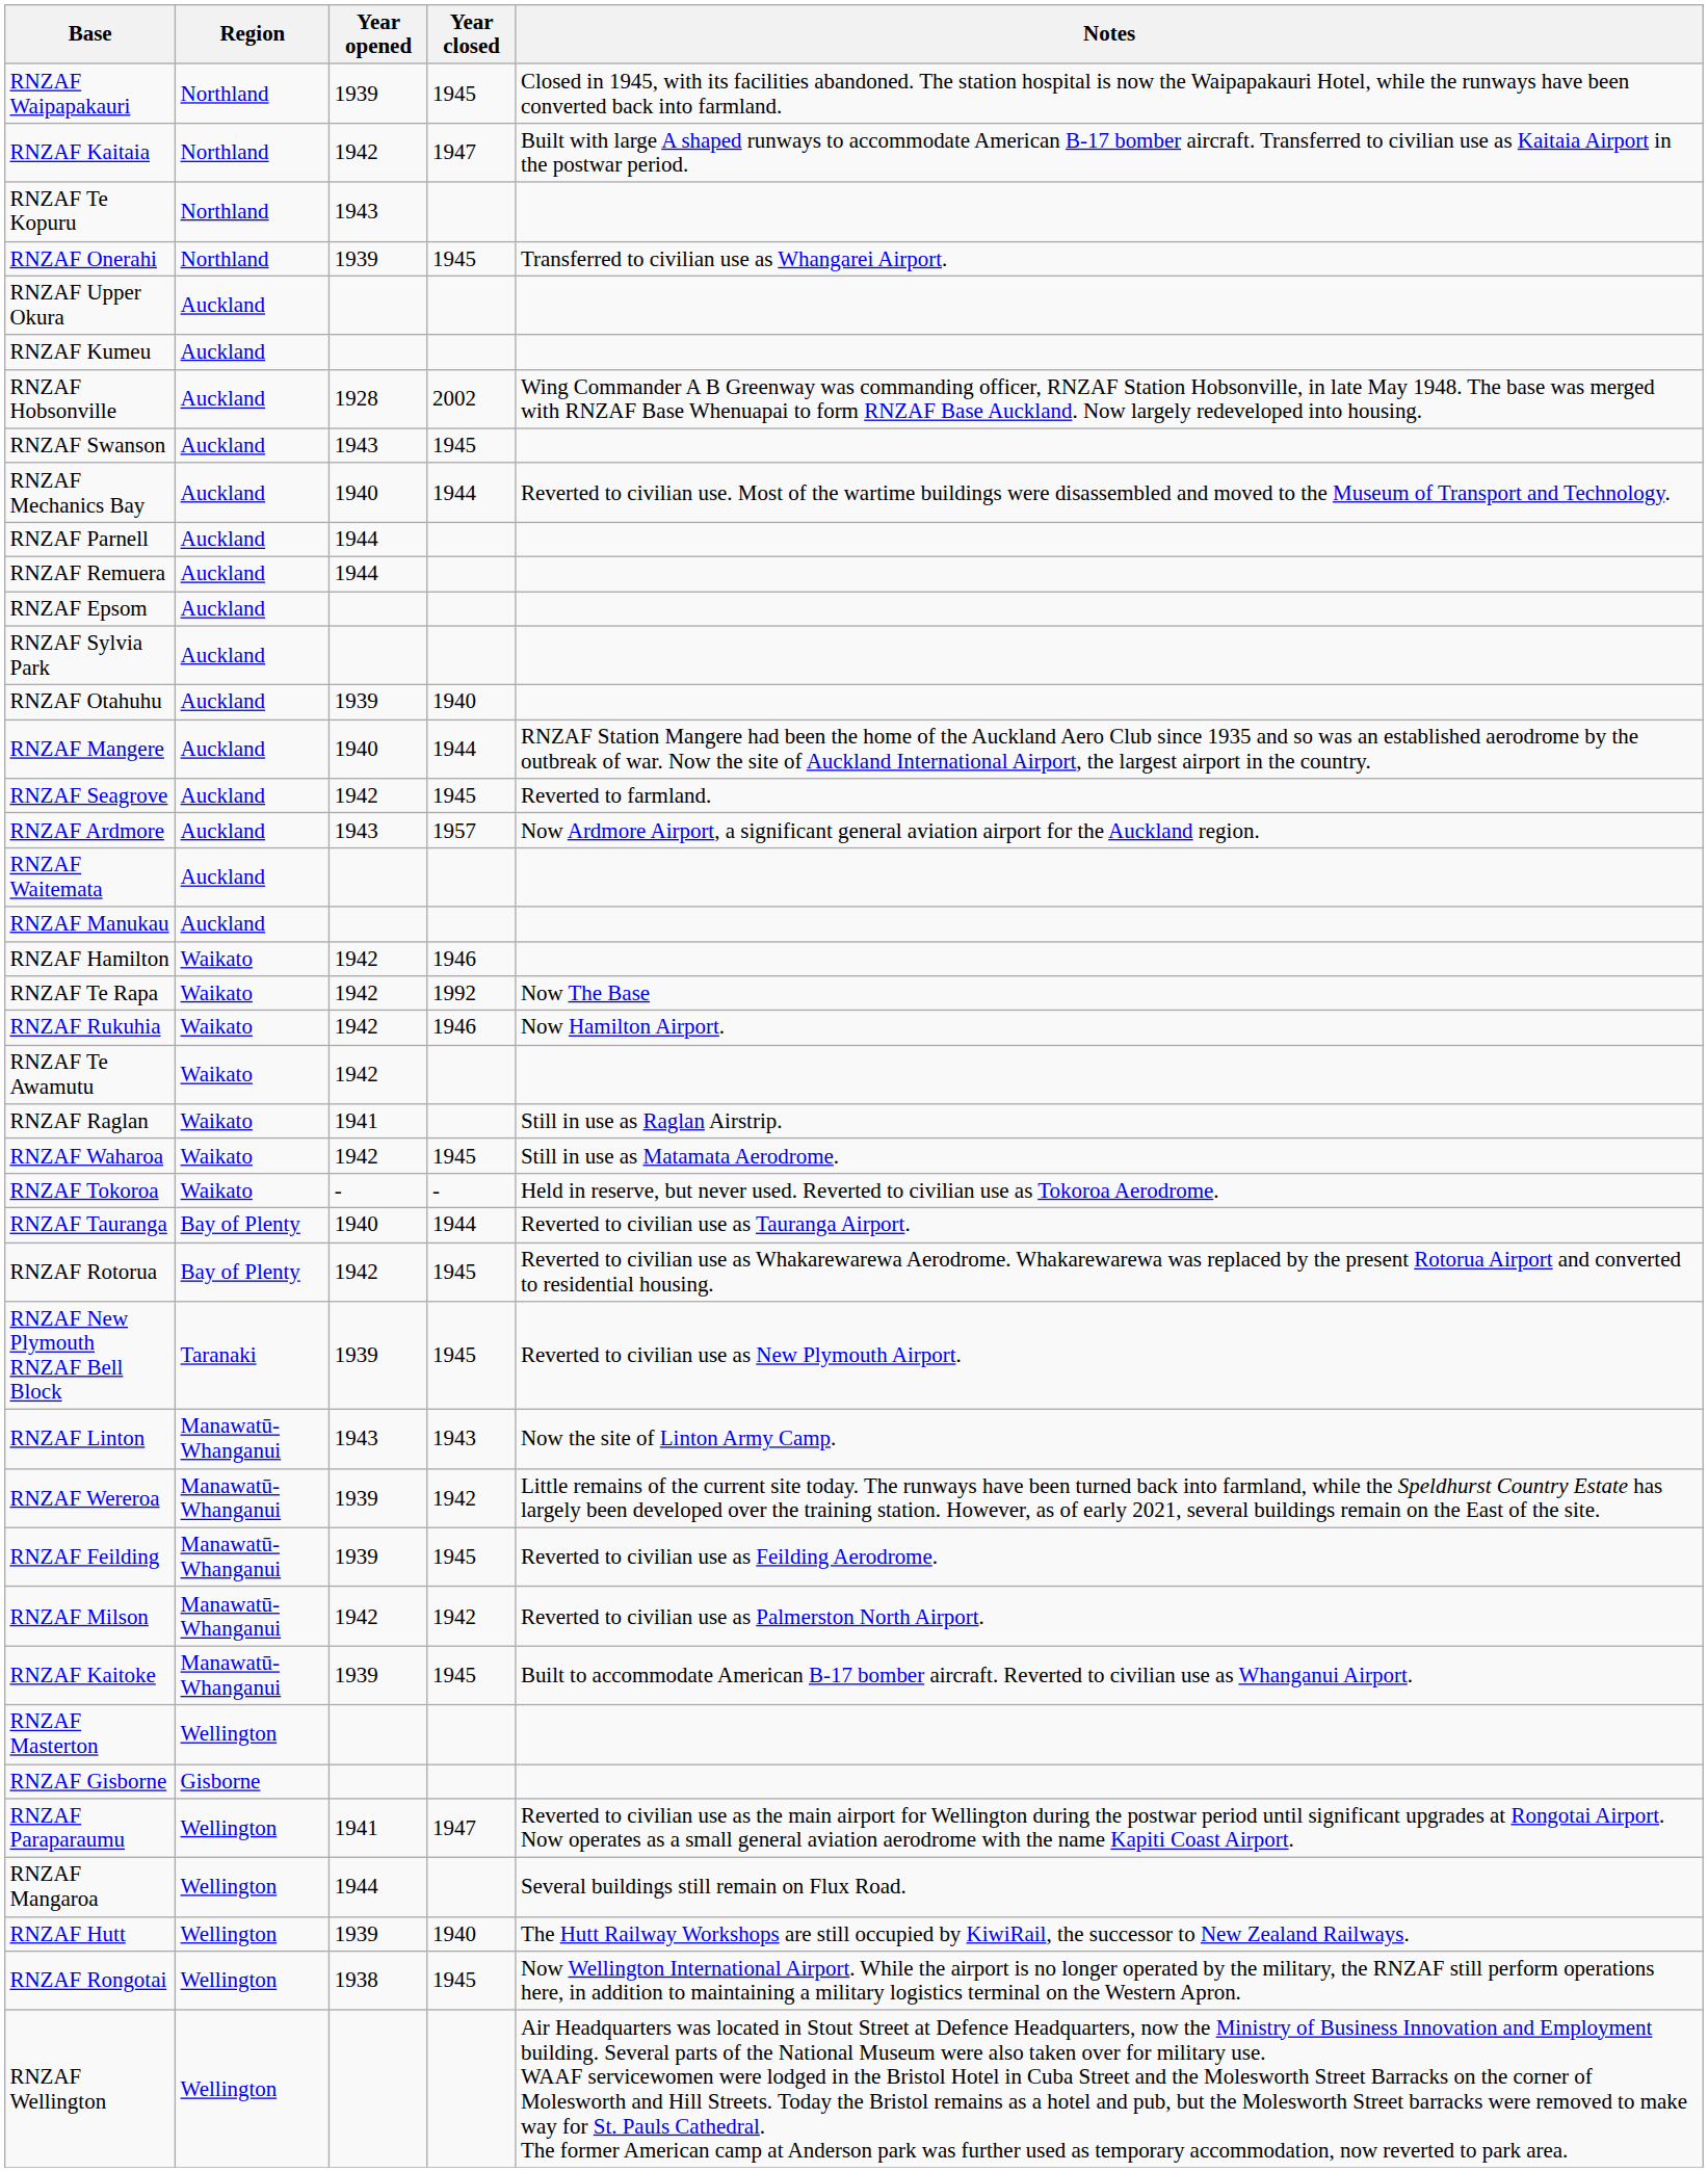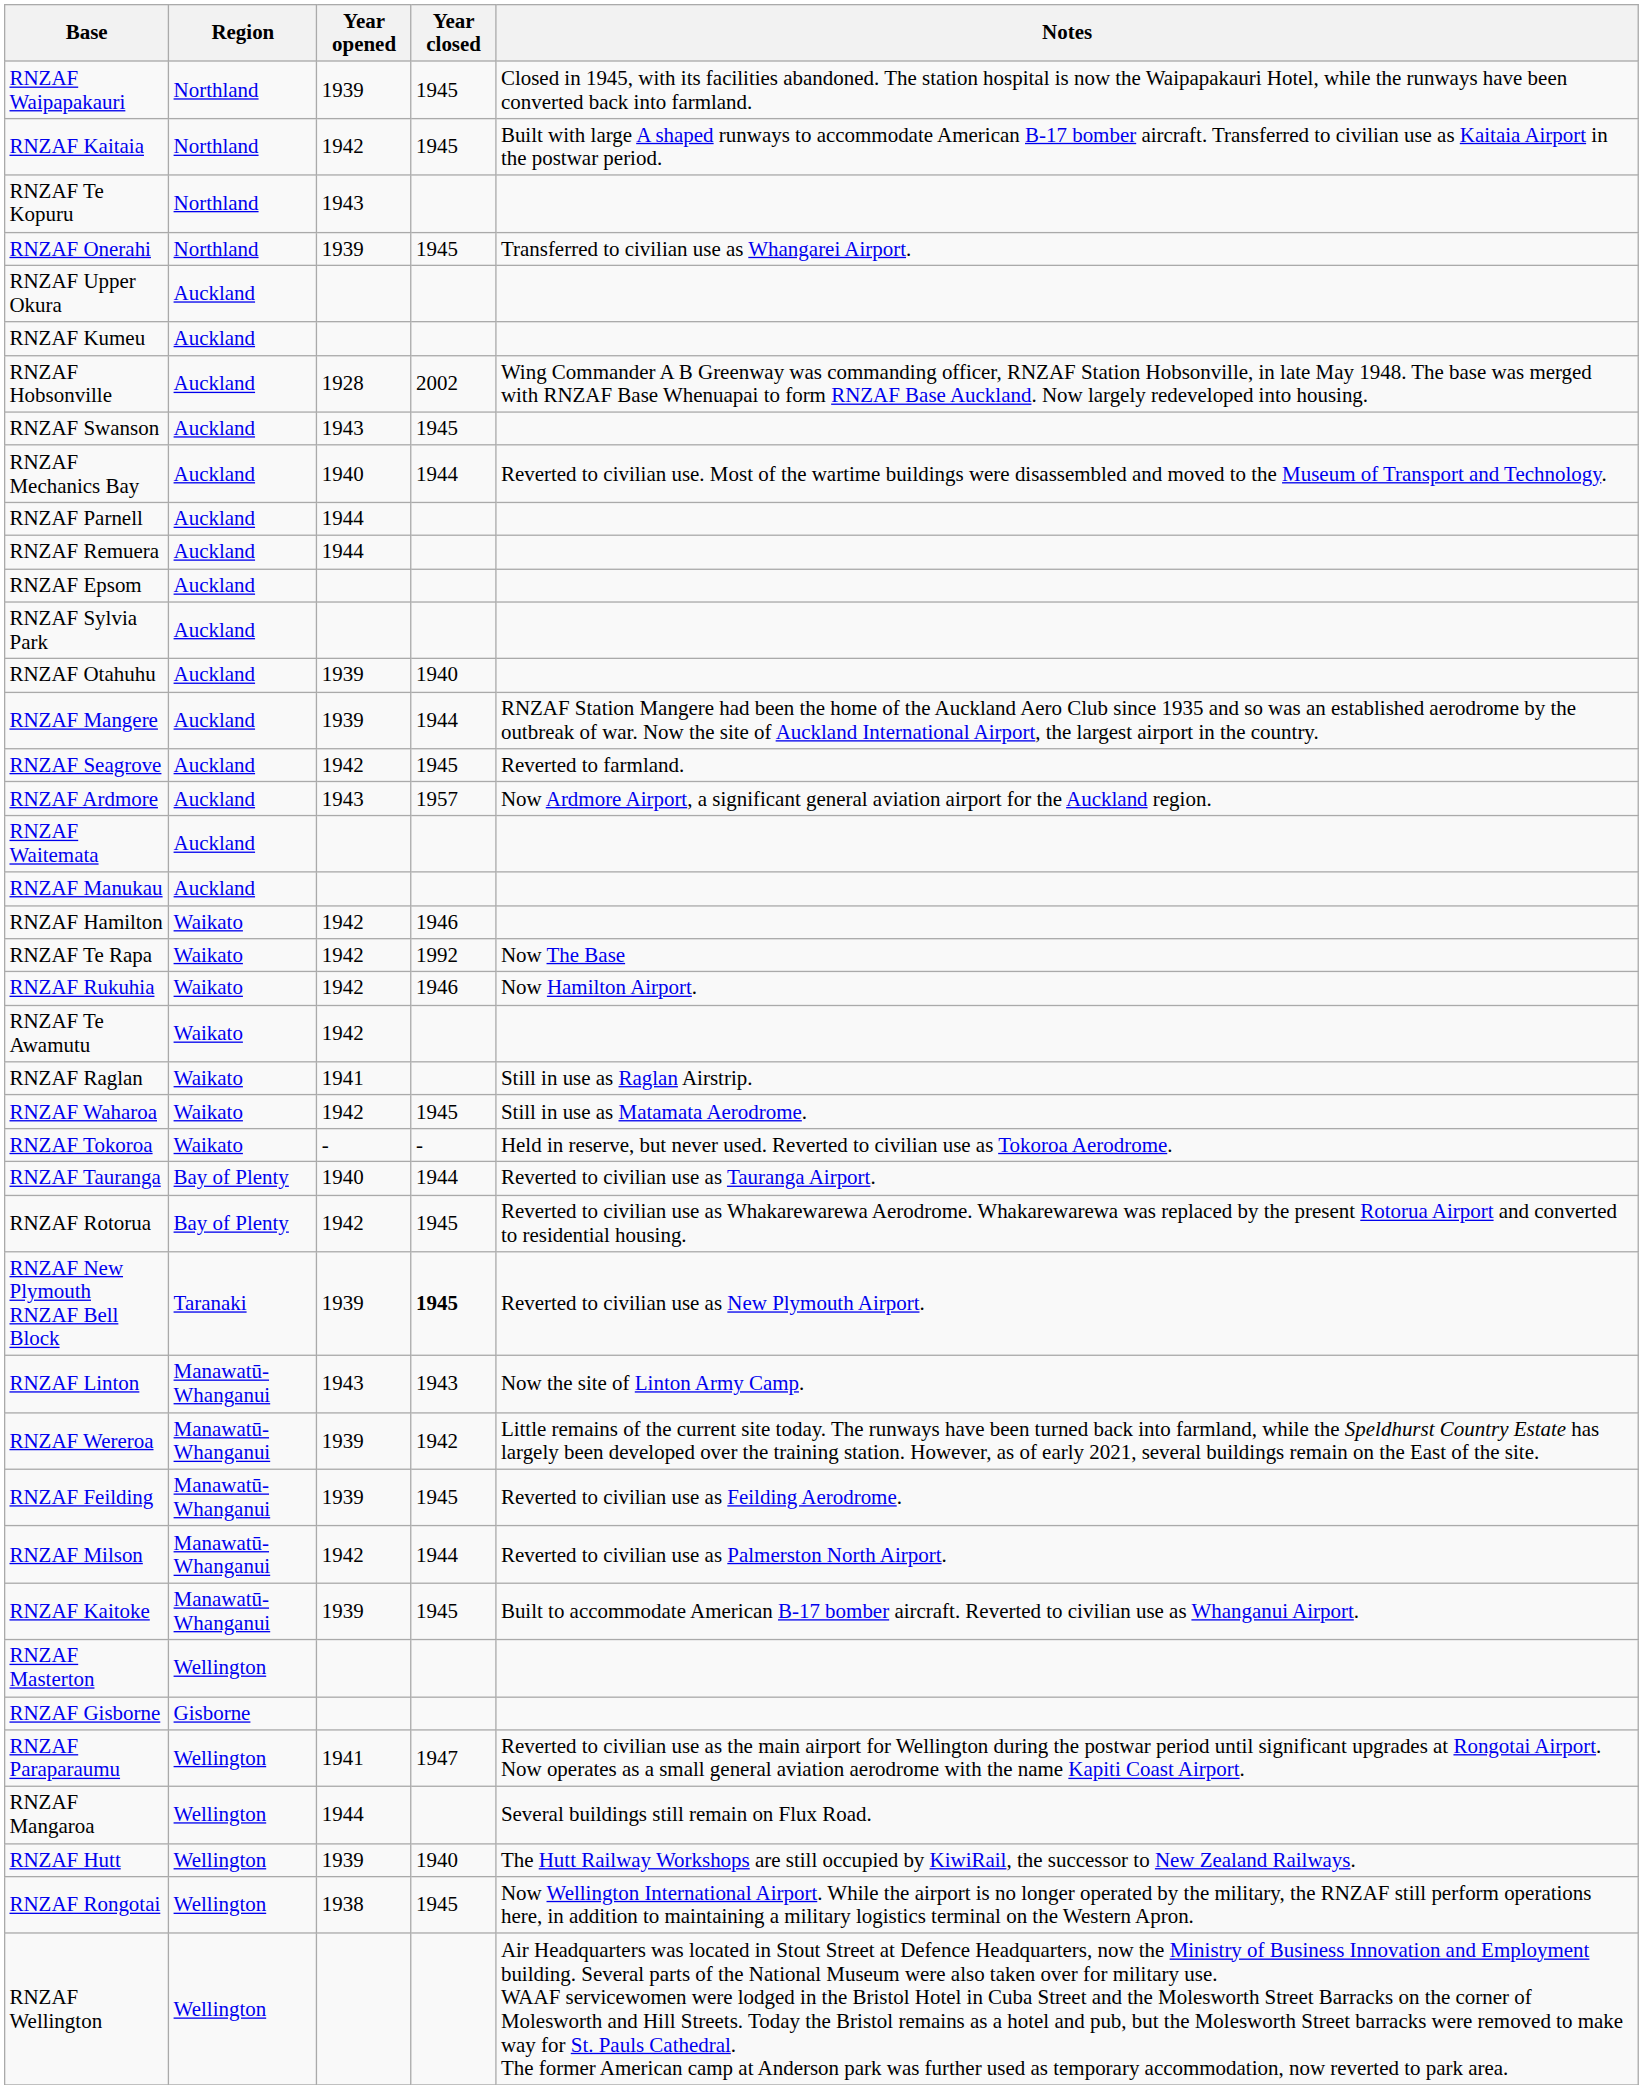 <table class="wikitable">
 <tr>
 <th>Base</th>
 <th>Region</th>
 <th>Year opened</th>
 <th>Year closed</th>
 <th>Notes</th>
 </tr>
 <tr>
 <td><a href='#'>RNZAF Waipapakauri</a></td>
 <td><a href='#'>Northland</a></td>
 <td>1939</td>
 <td>1945</td>
 <td>Closed in 1945, with its facilities abandoned. The station hospital is now the Waipapakauri Hotel, while the runways have been converted back into farmland.</td>
 </tr>
 <tr>
 <td><a href='#'>RNZAF Kaitaia</a></td>
 <td><a href='#'>Northland</a></td>
 <td>1942</td>
-<td>1947</td>
+<td>1945</td>
 <td>Built with large <a href='#'>A shaped</a> runways to accommodate American <a href='#'>B-17 bomber</a> aircraft. Transferred to civilian use as <a href='#'>Kaitaia Airport</a> in the postwar period.</td>
 </tr>
 <tr>
 <td>RNZAF Te Kopuru</td>
 <td><a href='#'>Northland</a></td>
 <td>1943</td>
 <td></td>
 <td></td>
 </tr>
 <tr>
 <td><a href='#'>RNZAF Onerahi</a></td>
 <td><a href='#'>Northland</a></td>
 <td>1939</td>
 <td>1945</td>
 <td>Transferred to civilian use as <a href='#'>Whangarei Airport</a>.</td>
 </tr>
 <tr>
 <td>RNZAF Upper Okura</td>
 <td><a href='#'>Auckland</a></td>
 <td></td>
 <td></td>
 <td></td>
 </tr>
 <tr>
 <td>RNZAF Kumeu</td>
 <td><a href='#'>Auckland</a></td>
 <td></td>
 <td></td>
 <td></td>
 </tr>
 <tr>
 <td>RNZAF Hobsonville</td>
 <td><a href='#'>Auckland</a></td>
 <td>1928</td>
 <td>2002</td>
 <td>Wing Commander A B Greenway was commanding officer, RNZAF Station Hobsonville, in late May 1948. The base was merged with RNZAF Base Whenuapai to form <a href='#'>RNZAF Base Auckland</a>. Now largely redeveloped into housing.</td>
 </tr>
 <tr>
 <td>RNZAF Swanson</td>
 <td><a href='#'>Auckland</a></td>
 <td>1943</td>
 <td>1945</td>
 <td></td>
 </tr>
 <tr>
 <td>RNZAF Mechanics Bay</td>
 <td><a href='#'>Auckland</a></td>
 <td>1940</td>
 <td>1944</td>
 <td>Reverted to civilian use. Most of the wartime buildings were disassembled and moved to the <a href='#'>Museum of Transport and Technology</a>.</td>
 </tr>
 <tr>
 <td>RNZAF Parnell</td>
 <td><a href='#'>Auckland</a></td>
 <td>1944</td>
 <td></td>
 <td></td>
 </tr>
 <tr>
 <td>RNZAF Remuera</td>
 <td><a href='#'>Auckland</a></td>
 <td>1944</td>
 <td></td>
 <td></td>
 </tr>
 <tr>
 <td>RNZAF Epsom</td>
 <td><a href='#'>Auckland</a></td>
 <td></td>
 <td></td>
 <td></td>
 </tr>
 <tr>
 <td>RNZAF Sylvia Park</td>
 <td><a href='#'>Auckland</a></td>
 <td></td>
 <td></td>
 <td></td>
 </tr>
 <tr>
 <td>RNZAF Otahuhu</td>
 <td><a href='#'>Auckland</a></td>
 <td>1939</td>
 <td>1940</td>
 <td></td>
 </tr>
 <tr>
 <td><a href='#'>RNZAF Mangere</a></td>
 <td><a href='#'>Auckland</a></td>
-<td>1940</td>
+<td>1939</td>
 <td>1944</td>
 <td>RNZAF Station Mangere had been the home of the Auckland Aero Club since 1935 and so was an established aerodrome by the outbreak of war. Now the site of <a href='#'>Auckland International Airport</a>, the largest airport in the country.</td>
 </tr>
 <tr>
 <td><a href='#'>RNZAF Seagrove</a></td>
 <td><a href='#'>Auckland</a></td>
 <td>1942</td>
 <td>1945</td>
 <td>Reverted to farmland.</td>
 </tr>
 <tr>
 <td><a href='#'>RNZAF Ardmore</a></td>
 <td><a href='#'>Auckland</a></td>
 <td>1943</td>
 <td>1957</td>
 <td>Now <a href='#'>Ardmore Airport</a>, a significant general aviation airport for the <a href='#'>Auckland</a> region.</td>
 </tr>
 <tr>
 <td><a href='#'>RNZAF Waitemata</a></td>
 <td><a href='#'>Auckland</a></td>
 <td></td>
 <td></td>
 <td></td>
 </tr>
 <tr>
 <td><a href='#'>RNZAF Manukau</a></td>
 <td><a href='#'>Auckland</a></td>
 <td></td>
 <td></td>
 <td></td>
 </tr>
 <tr>
 <td>RNZAF Hamilton</td>
 <td><a href='#'>Waikato</a></td>
 <td>1942</td>
 <td>1946</td>
 <td></td>
 </tr>
 <tr>
 <td>RNZAF Te Rapa</td>
 <td><a href='#'>Waikato</a></td>
 <td>1942</td>
 <td>1992</td>
 <td>Now <a href='#'>The Base</a></td>
 </tr>
 <tr>
 <td><a href='#'>RNZAF Rukuhia</a></td>
 <td><a href='#'>Waikato</a></td>
 <td>1942</td>
 <td>1946</td>
 <td>Now <a href='#'>Hamilton Airport</a>.</td>
 </tr>
 <tr>
 <td>RNZAF Te Awamutu</td>
 <td><a href='#'>Waikato</a></td>
 <td>1942</td>
 <td></td>
 <td></td>
 </tr>
 <tr>
 <td>RNZAF Raglan</td>
 <td><a href='#'>Waikato</a></td>
 <td>1941</td>
 <td></td>
 <td>Still in use as <a href='#'>Raglan</a> Airstrip.</td>
 </tr>
 <tr>
 <td><a href='#'>RNZAF Waharoa</a></td>
 <td><a href='#'>Waikato</a></td>
 <td>1942</td>
 <td>1945</td>
 <td>Still in use as <a href='#'>Matamata Aerodrome</a>.</td>
 </tr>
 <tr>
 <td><a href='#'>RNZAF Tokoroa</a></td>
 <td><a href='#'>Waikato</a></td>
 <td>-</td>
 <td>-</td>
 <td>Held in reserve, but never used. Reverted to civilian use as <a href='#'>Tokoroa Aerodrome</a>.</td>
 </tr>
 <tr>
 <td><a href='#'>RNZAF Tauranga</a></td>
 <td><a href='#'>Bay of Plenty</a></td>
 <td>1940</td>
 <td>1944</td>
 <td>Reverted to civilian use as <a href='#'>Tauranga Airport</a>.</td>
 </tr>
 <tr>
 <td>RNZAF Rotorua</td>
 <td><a href='#'>Bay of Plenty</a></td>
 <td>1942</td>
 <td>1945</td>
 <td>Reverted to civilian use as Whakarewarewa Aerodrome. Whakarewarewa was replaced by the present <a href='#'>Rotorua Airport</a> and converted to residential housing.</td>
 </tr>
 <tr>
 <td><a href='#'>RNZAF New Plymouth</a><br><a href='#'>RNZAF Bell Block</a></td>
 <td><a href='#'>Taranaki</a></td>
 <td>1939</td>
-<td>1945</td>
+<td><strong>1945</strong></td>
 <td>Reverted to civilian use as <a href='#'>New Plymouth Airport</a>.</td>
 </tr>
 <tr>
 <td><a href='#'>RNZAF Linton</a></td>
 <td><a href='#'>Manawatū-Whanganui</a></td>
 <td>1943</td>
 <td>1943</td>
 <td>Now the site of <a href='#'>Linton Army Camp</a>.</td>
 </tr>
 <tr>
 <td><a href='#'>RNZAF Wereroa</a></td>
 <td><a href='#'>Manawatū-Whanganui</a></td>
 <td>1939</td>
 <td>1942</td>
 <td>Little remains of the current site today. The runways have been turned back into farmland, while the <em>Speldhurst Country Estate</em> has largely been developed over the training station. However, as of early 2021, several buildings remain on the East of the site.</td>
 </tr>
 <tr>
 <td><a href='#'>RNZAF Feilding</a></td>
 <td><a href='#'>Manawatū-Whanganui</a></td>
 <td>1939</td>
 <td>1945</td>
 <td>Reverted to civilian use as <a href='#'>Feilding Aerodrome</a>.</td>
 </tr>
 <tr>
 <td><a href='#'>RNZAF Milson</a></td>
 <td><a href='#'>Manawatū-Whanganui</a></td>
 <td>1942</td>
-<td>1942</td>
+<td>1944</td>
 <td>Reverted to civilian use as <a href='#'>Palmerston North Airport</a>.</td>
 </tr>
 <tr>
 <td><a href='#'>RNZAF Kaitoke</a></td>
 <td><a href='#'>Manawatū-Whanganui</a></td>
 <td>1939</td>
 <td>1945</td>
 <td>Built to accommodate American <a href='#'>B-17 bomber</a> aircraft. Reverted to civilian use as <a href='#'>Whanganui Airport</a>.</td>
 </tr>
 <tr>
 <td><a href='#'>RNZAF Masterton</a></td>
 <td><a href='#'>Wellington</a></td>
 <td></td>
 <td></td>
 <td></td>
 </tr>
 <tr>
 <td><a href='#'>RNZAF Gisborne</a></td>
 <td><a href='#'>Gisborne</a></td>
 <td></td>
 <td></td>
 <td></td>
 </tr>
 <tr>
 <td><a href='#'>RNZAF Paraparaumu</a></td>
 <td><a href='#'>Wellington</a></td>
 <td>1941</td>
 <td>1947</td>
 <td>Reverted to civilian use as the main airport for Wellington during the postwar period until significant upgrades at <a href='#'>Rongotai Airport</a>. Now operates as a small general aviation aerodrome with the name <a href='#'>Kapiti Coast Airport</a>.</td>
 </tr>
 <tr>
 <td>RNZAF Mangaroa</td>
 <td><a href='#'>Wellington</a></td>
 <td>1944</td>
 <td></td>
 <td>Several buildings still remain on Flux Road.</td>
 </tr>
 <tr>
 <td><a href='#'>RNZAF Hutt</a></td>
 <td><a href='#'>Wellington</a></td>
 <td>1939</td>
 <td>1940</td>
 <td>The <a href='#'>Hutt Railway Workshops</a> are still occupied by <a href='#'>KiwiRail</a>, the successor to <a href='#'>New Zealand Railways</a>.</td>
 </tr>
 <tr>
 <td><a href='#'>RNZAF Rongotai</a></td>
 <td><a href='#'>Wellington</a></td>
 <td>1938</td>
 <td>1945</td>
 <td>Now <a href='#'>Wellington International Airport</a>. While the airport is no longer operated by the military, the RNZAF still perform operations here, in addition to maintaining a military logistics terminal on the Western Apron.</td>
 </tr>
 <tr>
 <td>RNZAF Wellington</td>
 <td><a href='#'>Wellington</a></td>
 <td></td>
 <td></td>
 <td>Air Headquarters was located in Stout Street at Defence Headquarters, now the <a href='#'>Ministry of Business Innovation and Employment</a> building. Several parts of the National Museum were also taken over for military use.<br>WAAF servicewomen were lodged in the Bristol Hotel in Cuba Street and the Molesworth Street Barracks on the corner of Molesworth and Hill Streets. Today the Bristol remains as a hotel and pub, but the Molesworth Street barracks were removed to make way for <a href='#'>St. Pauls Cathedral</a>.<br>The former American camp at Anderson park was further used as temporary accommodation, now reverted to park area.</td>
 </tr>
 </table>
